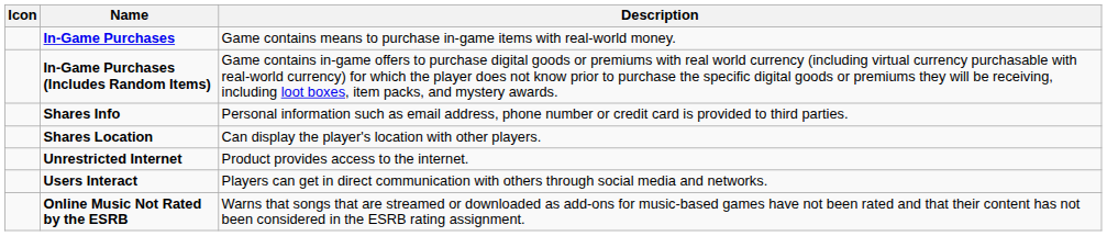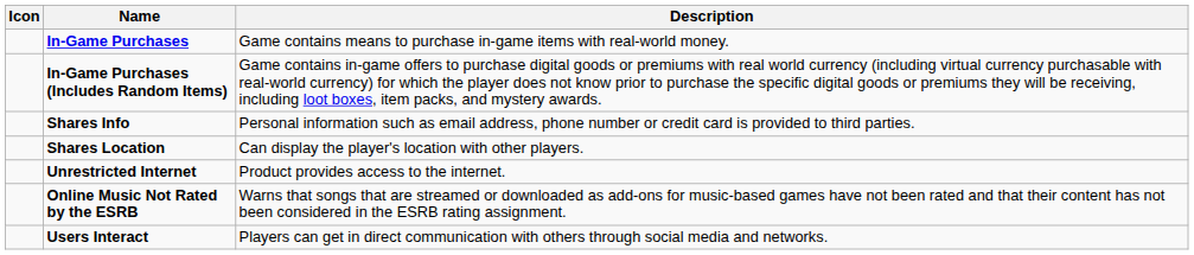 <table class="wikitable">
 <tr>
 <th>Icon</th>
 <th>Name</th>
 <th>Description</th>
 </tr>
 <tr>
 <td></td>
 <td><strong><a href='#'>In-Game Purchases</a></strong></td>
 <td>Game contains means to purchase in-game items with real-world money.</td>
 </tr>
 <tr>
 <td></td>
 <td><strong>In-Game Purchases (Includes Random Items)</strong></td>
 <td>Game contains in-game offers to purchase digital goods or premiums with real world currency (including virtual currency purchasable with real-world currency) for which the player does not know prior to purchase the specific digital goods or premiums they will be receiving, including <a href='#'>loot boxes</a>, item packs, and mystery awards.</td>
 </tr>
 <tr>
 <td></td>
 <td><strong>Shares Info</strong></td>
 <td>Personal information such as email address, phone number or credit card  is provided to third parties.</td>
 </tr>
 <tr>
 <td></td>
 <td><strong>Shares Location</strong></td>
 <td>Can display the player's location with other players.</td>
 </tr>
 <tr>
 <td></td>
 <td><strong>Unrestricted Internet</strong></td>
 <td>Product provides access to the internet.</td>
 </tr>
 <tr>
 <td></td>
+<td><strong>Online Music Not Rated by the ESRB</strong></td>
+<td>Warns that songs that are streamed or downloaded as add-ons for music-based games have not been rated and that their content has not been considered in the ESRB rating assignment.</td>
+</tr>
+<tr>
+<td></td>
 <td><strong>Users Interact</strong></td>
 <td>Players can get in direct communication with others through social media and networks.</td>
 </tr>
-<tr>
-<td></td>
-<td><strong>Online Music Not Rated by the ESRB</strong></td>
-<td>Warns that songs that are streamed or downloaded as add-ons for music-based games have not been rated and that their content has not been considered in the ESRB rating assignment.</td>
-</tr>
 </table>
